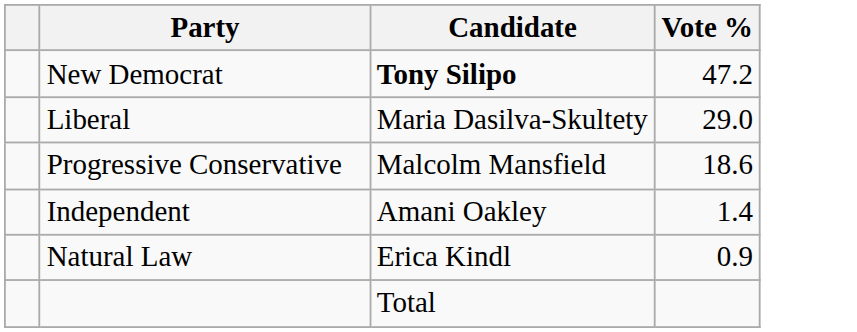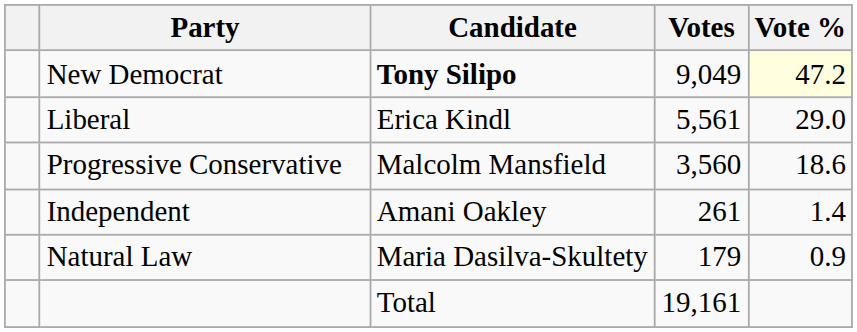 <table class="wikitable">
 <tr>
 <th></th>
 <th scope="col" width="175">Party</th>
 <th scope="col" width="150">Candidate</th>
+<th>Votes</th>
 <th>Vote %</th>
 </tr>
 <tr>
 <td>   </td>
 <td>New Democrat</td>
 <td><strong>Tony Silipo</strong></td>
-<td align=right>47.2</td>
+<td align=right>9,049</td>
+<td align=right style="background: lightyellow;">47.2</td>
 </tr>
 <tr |>
 <td>   </td>
 <td>Liberal</td>
-<td>Maria Dasilva-Skultety</td>
+<td>Erica Kindl</td>
+<td align=right>5,561</td>
 <td align=right>29.0</td>
 </tr>
 <tr |>
 <td>   </td>
 <td>Progressive Conservative</td>
 <td>Malcolm Mansfield</td>
+<td align=right>3,560</td>
 <td align=right>18.6<br></td>
 </tr>
 <tr>
 <td>   </td>
 <td>Independent</td>
 <td>Amani Oakley</td>
+<td align=right>261</td>
 <td align=right>1.4</td>
 </tr>
 <tr>
 <td>   </td>
 <td>Natural Law</td>
-<td>Erica Kindl</td>
+<td>Maria Dasilva-Skultety</td>
+<td align=right>179</td>
 <td align=right>0.9<br></td>
 </tr>
 <tr>
 <td></td>
 <td></td>
 <td>Total</td>
+<td align=right>19,161</td>
 <td></td>
 </tr>
 </table>
